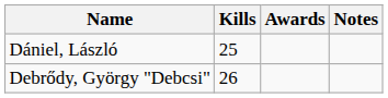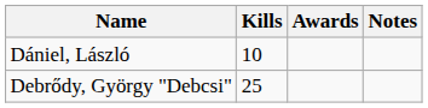 <table class=wikitable>
 <tr>
 <th>Name</th>
 <th>Kills</th>
 <th>Awards</th>
 <th>Notes</th>
 </tr>
 <tr>
 <td>Dániel, László</td>
-<td>25</td>
+<td>10</td>
 <td></td>
 <td></td>
 </tr>
 <tr>
 <td>Debrődy, György "Debcsi"</td>
-<td>26</td>
+<td>25</td>
 <td></td>
 <td></td>
 </tr>
 </table>
